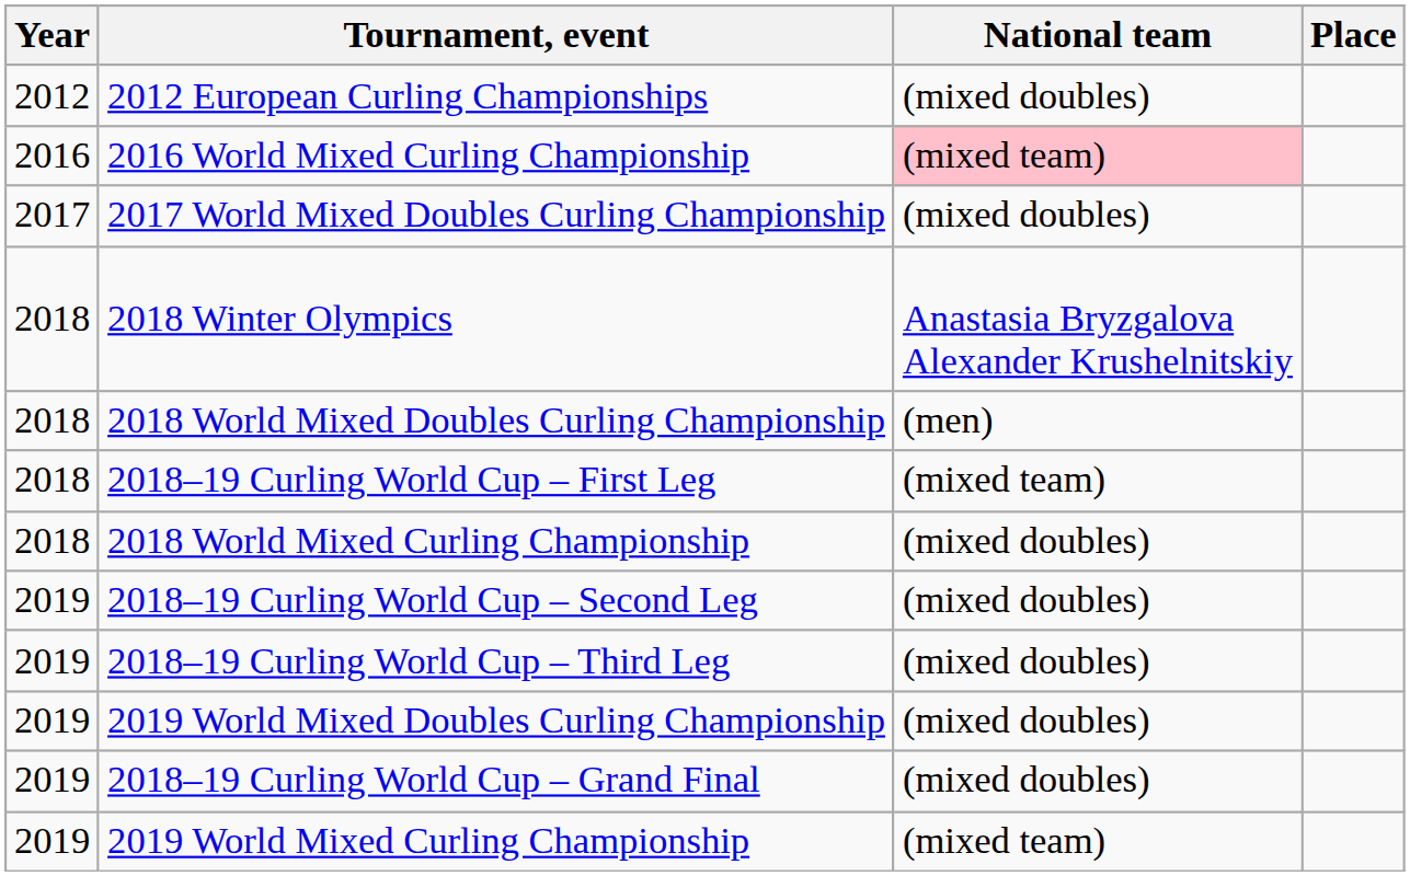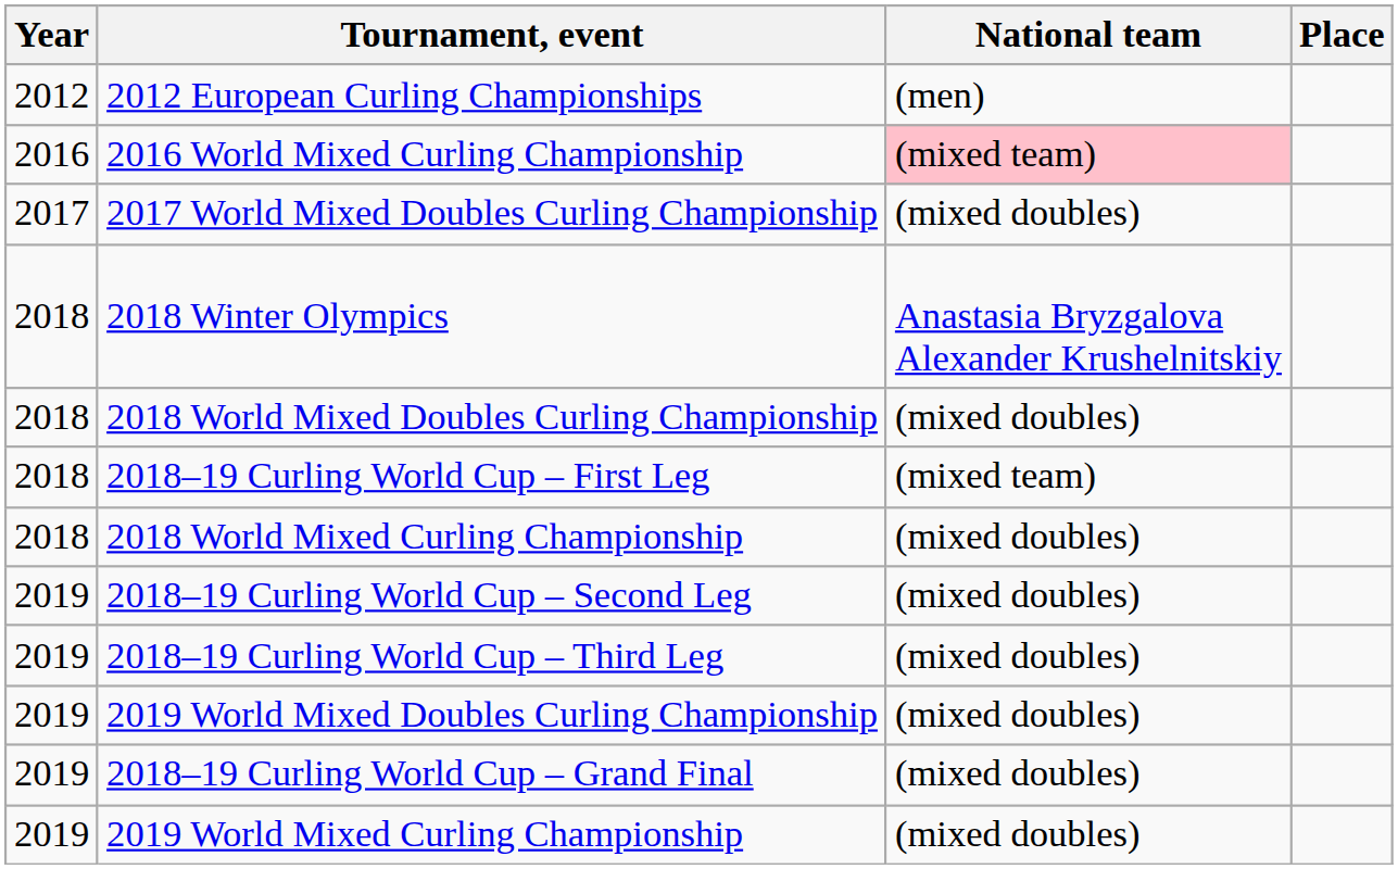 <table class="wikitable">
 <tr>
 <th scope="col">Year</th>
 <th scope="col">Tournament, event</th>
 <th scope="col">National team</th>
 <th scope="col">Place</th>
 </tr>
 <tr>
 <td>2012</td>
 <td><a href='#'>2012 European Curling Championships</a></td>
-<td> (mixed doubles)</td>
+<td> (men)</td>
 <td></td>
 </tr>
 <tr>
 <td>2016</td>
 <td><a href='#'>2016 World Mixed Curling Championship</a></td>
 <td style="background: pink;"> (mixed team)</td>
 <td></td>
 </tr>
 <tr>
 <td>2017</td>
 <td><a href='#'>2017 World Mixed Doubles Curling Championship</a></td>
 <td> (mixed doubles)</td>
 <td></td>
 </tr>
 <tr>
 <td>2018</td>
 <td><a href='#'>2018 Winter Olympics</a></td>
 <td><br> <a href='#'>Anastasia Bryzgalova</a><br><a href='#'>Alexander Krushelnitskiy</a></td>
 <td></td>
 </tr>
 <tr>
 <td>2018</td>
 <td><a href='#'>2018 World Mixed Doubles Curling Championship</a></td>
-<td> (men)</td>
+<td> (mixed doubles)</td>
 <td></td>
 </tr>
 <tr>
 <td>2018</td>
 <td><a href='#'>2018–19 Curling World Cup – First Leg</a></td>
 <td> (mixed team)</td>
 <td></td>
 </tr>
 <tr>
 <td>2018</td>
 <td><a href='#'>2018 World Mixed Curling Championship</a></td>
 <td> (mixed doubles)</td>
 <td></td>
 </tr>
 <tr>
 <td>2019</td>
 <td><a href='#'>2018–19 Curling World Cup – Second Leg</a></td>
 <td> (mixed doubles)</td>
 <td></td>
 </tr>
 <tr>
 <td>2019</td>
 <td><a href='#'>2018–19 Curling World Cup – Third Leg</a></td>
 <td> (mixed doubles)</td>
 <td></td>
 </tr>
 <tr>
 <td>2019</td>
 <td><a href='#'>2019 World Mixed Doubles Curling Championship</a></td>
 <td> (mixed doubles)</td>
 <td></td>
 </tr>
 <tr>
 <td>2019</td>
 <td><a href='#'>2018–19 Curling World Cup – Grand Final</a></td>
 <td> (mixed doubles)</td>
 <td></td>
 </tr>
 <tr>
 <td>2019</td>
 <td><a href='#'>2019 World Mixed Curling Championship</a></td>
-<td> (mixed team)</td>
+<td> (mixed doubles)</td>
 <td></td>
 </tr>
 </table>
